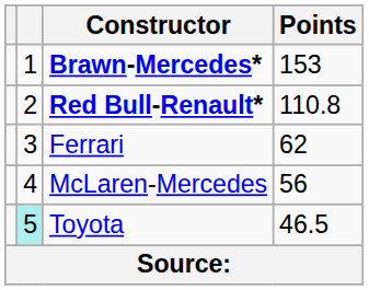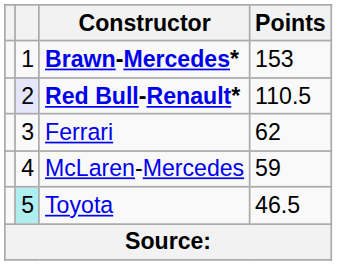 <table class="wikitable" style="font-size: 85%;">
 <tr>
 <th></th>
 <th></th>
 <th>Constructor</th>
 <th>Points</th>
 </tr>
 <tr>
 <td></td>
 <td align="center">1</td>
 <td> <strong><a href='#'>Brawn</a>-<a href='#'>Mercedes</a>*</strong></td>
 <td>153</td>
 </tr>
 <tr>
 <td></td>
-<td align="center">2</td>
+<td align="center" style="background: lavender;">2</td>
 <td> <strong><a href='#'>Red Bull</a>-<a href='#'>Renault</a>*</strong></td>
-<td>110.8</td>
+<td>110.5</td>
 </tr>
 <tr>
 <td></td>
 <td align="center">3</td>
 <td> <a href='#'>Ferrari</a></td>
 <td>62</td>
 </tr>
 <tr>
 <td></td>
 <td align="center">4</td>
 <td> <a href='#'>McLaren</a>-<a href='#'>Mercedes</a></td>
-<td>56</td>
+<td>59</td>
 </tr>
 <tr>
 <td></td>
 <td align="center" style="background: paleturquoise;">5</td>
 <td> <a href='#'>Toyota</a></td>
 <td>46.5</td>
 </tr>
 <tr>
 <th colspan=4>Source: </th>
 </tr>
 </table>
